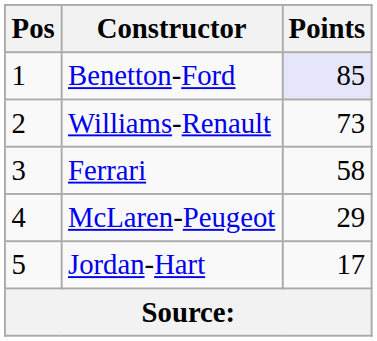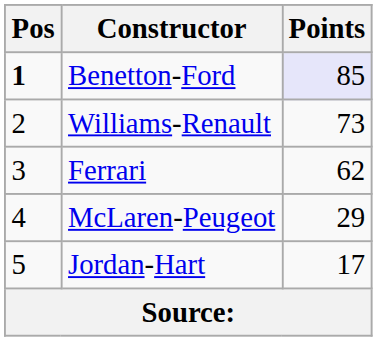 <table class="wikitable" style="font-size: 95%;">
 <tr>
 <th>Pos</th>
 <th>Constructor</th>
 <th>Points</th>
 </tr>
 <tr>
-<td>1</td>
+<td><strong>1</strong></td>
 <td> <a href='#'>Benetton</a>-<a href='#'>Ford</a></td>
 <td align="right" style="background: lavender;">85</td>
 </tr>
 <tr>
 <td>2</td>
 <td> <a href='#'>Williams</a>-<a href='#'>Renault</a></td>
 <td align="right">73</td>
 </tr>
 <tr>
 <td>3</td>
 <td> <a href='#'>Ferrari</a></td>
-<td align="right">58</td>
+<td align="right">62</td>
 </tr>
 <tr>
 <td>4</td>
 <td> <a href='#'>McLaren</a>-<a href='#'>Peugeot</a></td>
 <td align="right">29</td>
 </tr>
 <tr>
 <td>5</td>
 <td> <a href='#'>Jordan</a>-<a href='#'>Hart</a></td>
 <td align="right">17</td>
 </tr>
 <tr>
 <th colspan=4>Source: </th>
 </tr>
 </table>
